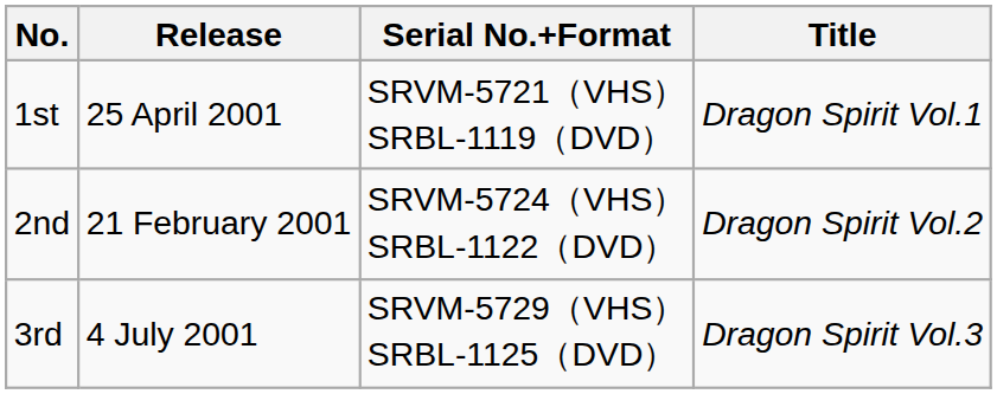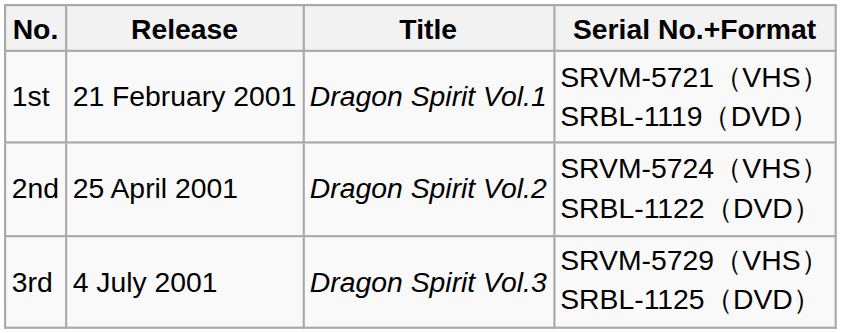 <table class="wikitable" style="font-size:small;">
 <tr>
 <th>No.</th>
 <th>Release</th>
+<th>Title</th>
 <th>Serial No.+Format</th>
-<th>Title</th>
 </tr>
 <tr>
 <td>1st</td>
-<td>25 April 2001</td>
+<td>21 February 2001</td>
+<td><em>Dragon Spirit Vol.1</em></td>
 <td>SRVM-5721（VHS）<br>SRBL-1119（DVD）</td>
-<td><em>Dragon Spirit Vol.1</em></td>
 </tr>
 <tr>
 <td>2nd</td>
-<td>21 February 2001</td>
+<td>25 April 2001</td>
+<td><em>Dragon Spirit Vol.2</em></td>
 <td>SRVM-5724（VHS）<br>SRBL-1122（DVD）</td>
-<td><em>Dragon Spirit Vol.2</em></td>
 </tr>
 <tr>
 <td>3rd</td>
 <td>4 July 2001</td>
+<td><em>Dragon Spirit Vol.3</em></td>
 <td>SRVM-5729（VHS）<br>SRBL-1125（DVD）</td>
-<td><em>Dragon Spirit Vol.3</em></td>
 </tr>
 </table>
